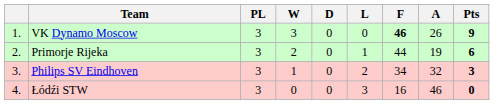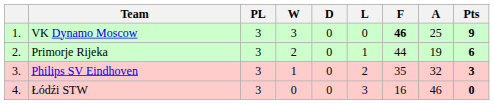 <table class="wikitable" style="text-align:center">
 <tr>
 <th width=25></th>
 <th width=275>Team</th>
 <th width=40>PL</th>
 <th width=40>W</th>
 <th width=40>D</th>
 <th width=40>L</th>
 <th width=40>F</th>
 <th width=40>A</th>
 <th width=40>Pts</th>
 </tr>
 <tr bgcolor=#ccffcc>
 <td>1.</td>
 <td align=left> VK <a href='#'>Dynamo Moscow</a></td>
 <td>3</td>
 <td>3</td>
 <td>0</td>
 <td>0</td>
 <td><strong>46</strong></td>
-<td>26</td>
+<td>25</td>
 <td><strong>9</strong></td>
 </tr>
 <tr bgcolor=#ccffcc>
 <td>2.</td>
 <td align=left> Primorje Rijeka</td>
 <td>3</td>
 <td>2</td>
 <td>0</td>
 <td>1</td>
 <td>44</td>
 <td>19</td>
 <td><strong>6</strong></td>
 </tr>
 <tr style="background: #ffcccc;">
 <td>3.</td>
 <td align=left> <a href='#'>Philips SV Eindhoven</a></td>
 <td>3</td>
 <td>1</td>
 <td>0</td>
 <td>2</td>
-<td>34</td>
+<td>35</td>
 <td>32</td>
 <td><strong>3</strong></td>
 </tr>
 <tr style="background: #ffcccc;">
 <td>4.</td>
 <td align=left> Łódźi STW</td>
 <td>3</td>
 <td>0</td>
 <td>0</td>
 <td>3</td>
 <td>16</td>
 <td>46</td>
 <td><strong>0</strong></td>
 </tr>
 </table>
